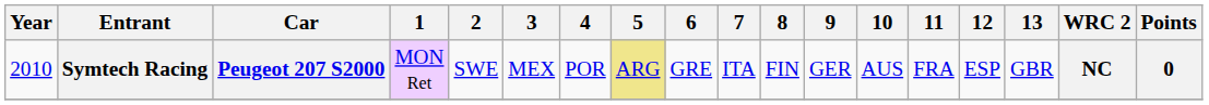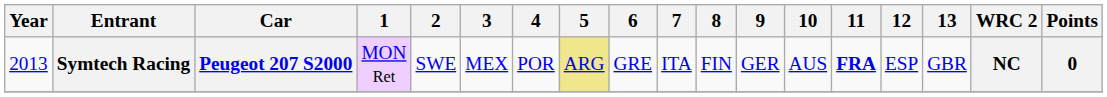 <table class="wikitable" style="text-align:center; font-size:90%">
 <tr>
 <th>Year</th>
 <th>Entrant</th>
 <th>Car</th>
 <th>1</th>
 <th>2</th>
 <th>3</th>
 <th>4</th>
 <th>5</th>
 <th>6</th>
 <th>7</th>
 <th>8</th>
 <th>9</th>
 <th>10</th>
 <th>11</th>
 <th>12</th>
 <th>13</th>
 <th>WRC 2</th>
 <th>Points</th>
 </tr>
 <tr>
-<td><a href='#'>2010</a></td>
+<td><a href='#'>2013</a></td>
 <th>Symtech Racing</th>
 <th><a href='#'>Peugeot 207 S2000</a></th>
 <td style="background:#EFCFFF;"><a href='#'>MON</a><br><small>Ret</small></td>
 <td><a href='#'>SWE</a></td>
 <td><a href='#'>MEX</a></td>
 <td><a href='#'>POR</a></td>
 <td style="background: khaki;"><a href='#'>ARG</a></td>
 <td><a href='#'>GRE</a></td>
 <td><a href='#'>ITA</a></td>
 <td><a href='#'>FIN</a></td>
 <td><a href='#'>GER</a></td>
 <td><a href='#'>AUS</a></td>
-<td><a href='#'>FRA</a></td>
+<td><strong><a href='#'>FRA</a></strong></td>
 <td><a href='#'>ESP</a></td>
 <td><a href='#'>GBR</a></td>
 <th>NC</th>
 <th>0</th>
 </tr>
 <tr>
 </tr>
 </table>
